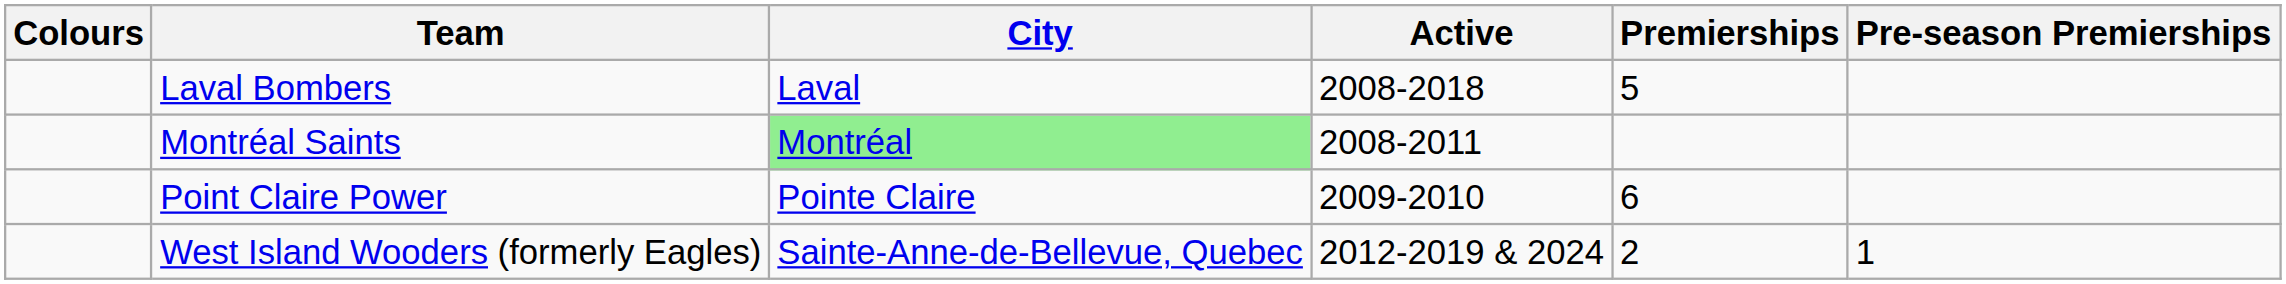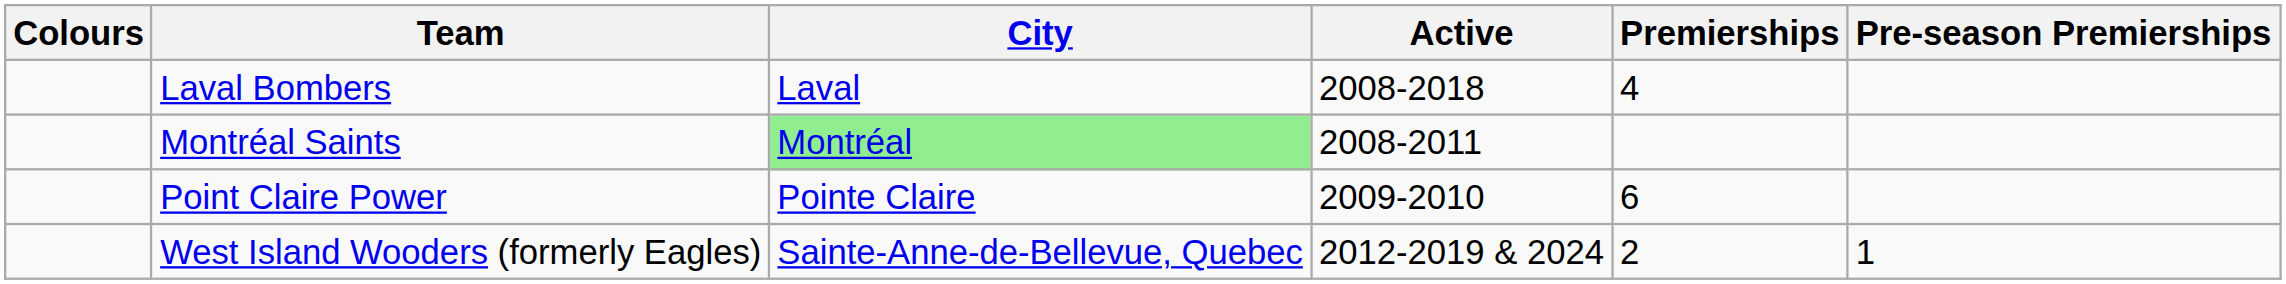 <table class="wikitable sortable" style="margin: 1em 1em 1em 0; border: 1px #aaa solid; border-collapse: collapse; font-size: 95%;">
 <tr>
 <th>Colours</th>
 <th>Team</th>
 <th><a href='#'>City</a></th>
 <th>Active</th>
 <th>Premierships</th>
 <th>Pre-season Premierships</th>
 </tr>
 <tr>
 <td></td>
 <td><a href='#'>Laval Bombers</a></td>
 <td><a href='#'>Laval</a></td>
 <td>2008-2018</td>
-<td>5</td>
+<td>4</td>
 <td></td>
 </tr>
 <tr>
 <td></td>
 <td><a href='#'>Montréal Saints</a></td>
 <td style="background: lightgreen;"><a href='#'>Montréal</a></td>
 <td>2008-2011</td>
 <td></td>
 <td></td>
 </tr>
 <tr>
 <td></td>
 <td><a href='#'>Point Claire Power</a></td>
 <td><a href='#'>Pointe Claire</a></td>
 <td>2009-2010</td>
 <td>6</td>
 <td></td>
 </tr>
 <tr>
 <td></td>
 <td><a href='#'>West Island Wooders</a> (formerly Eagles)</td>
 <td><a href='#'>Sainte-Anne-de-Bellevue, Quebec</a></td>
 <td>2012-2019 & 2024</td>
 <td>2</td>
 <td>1</td>
 </tr>
 </table>
